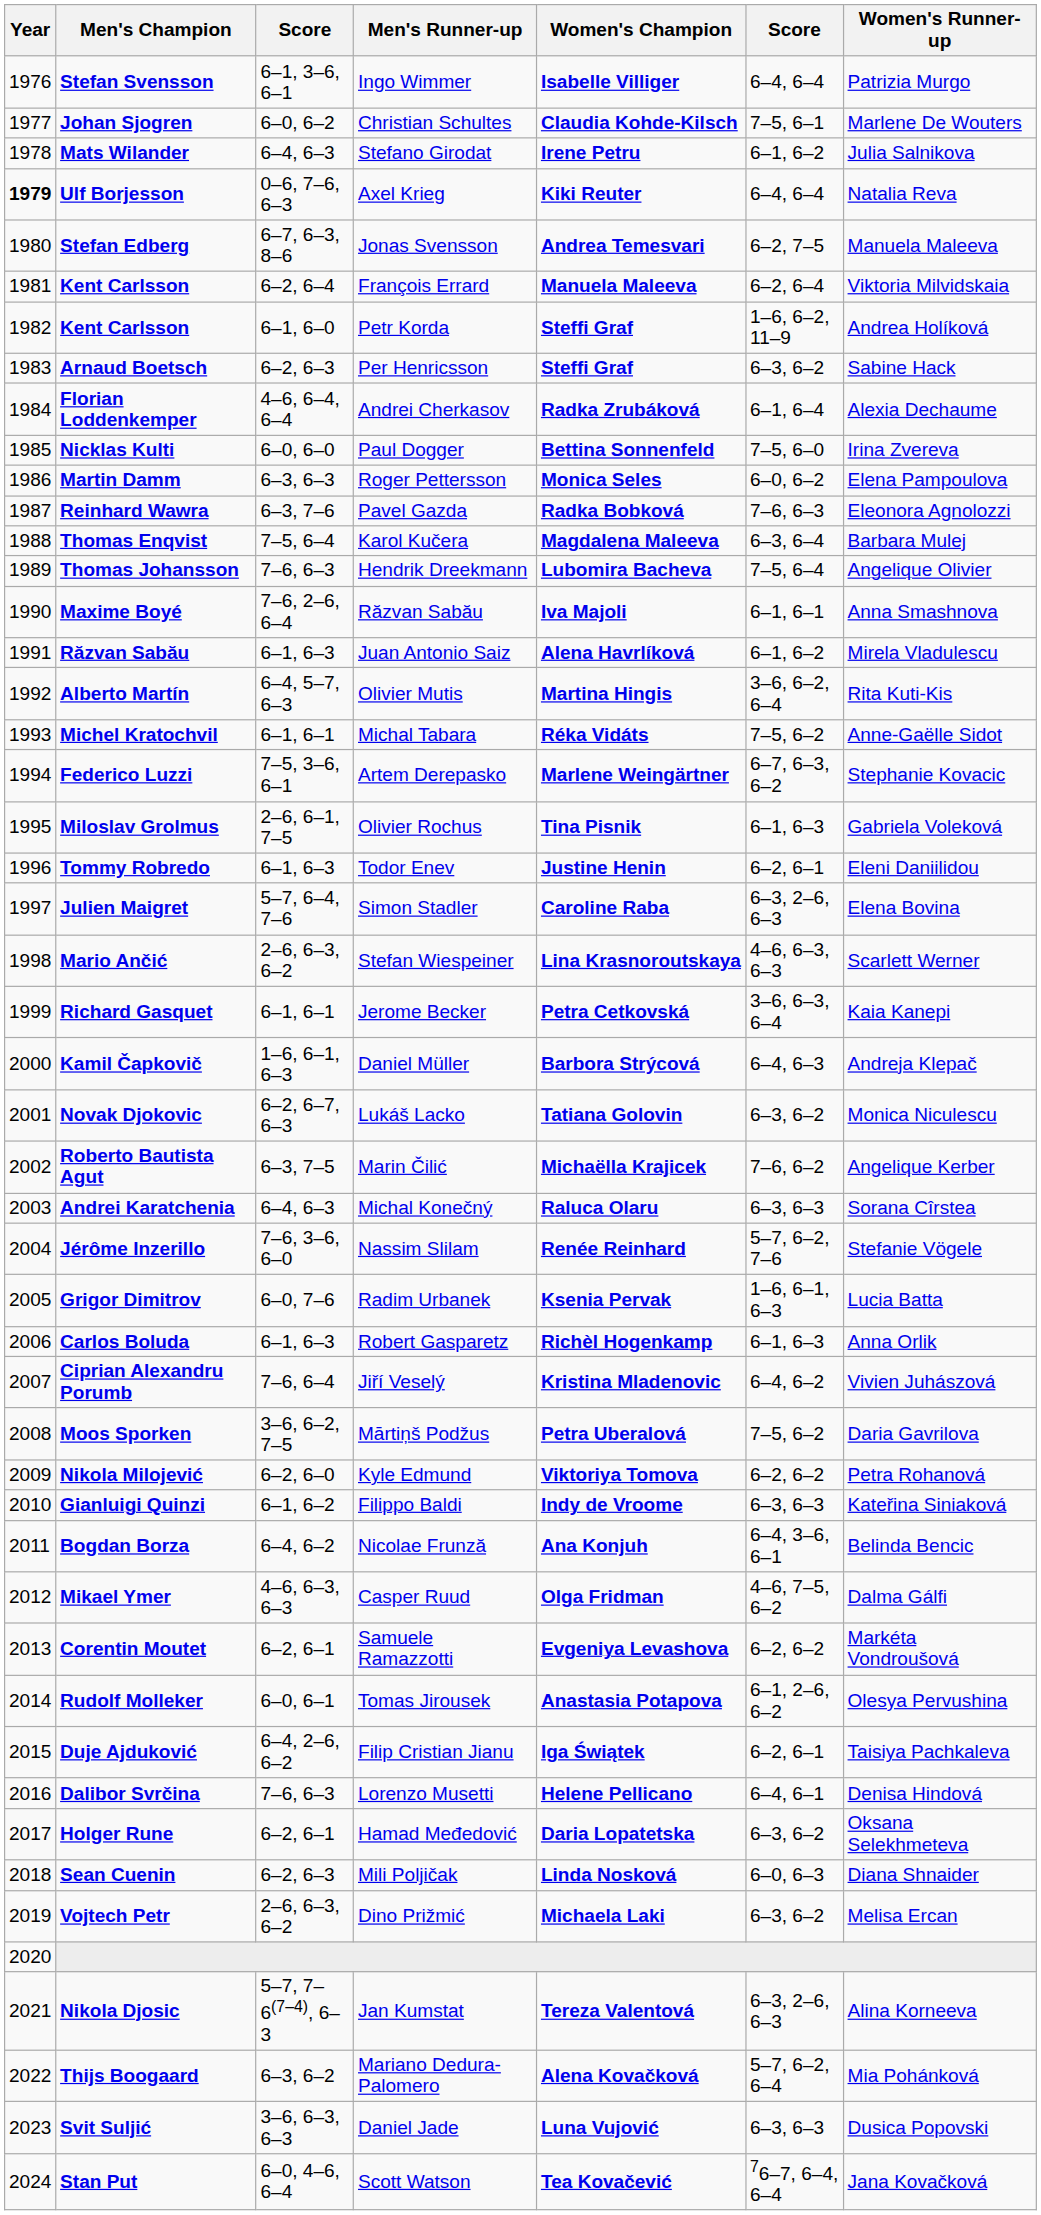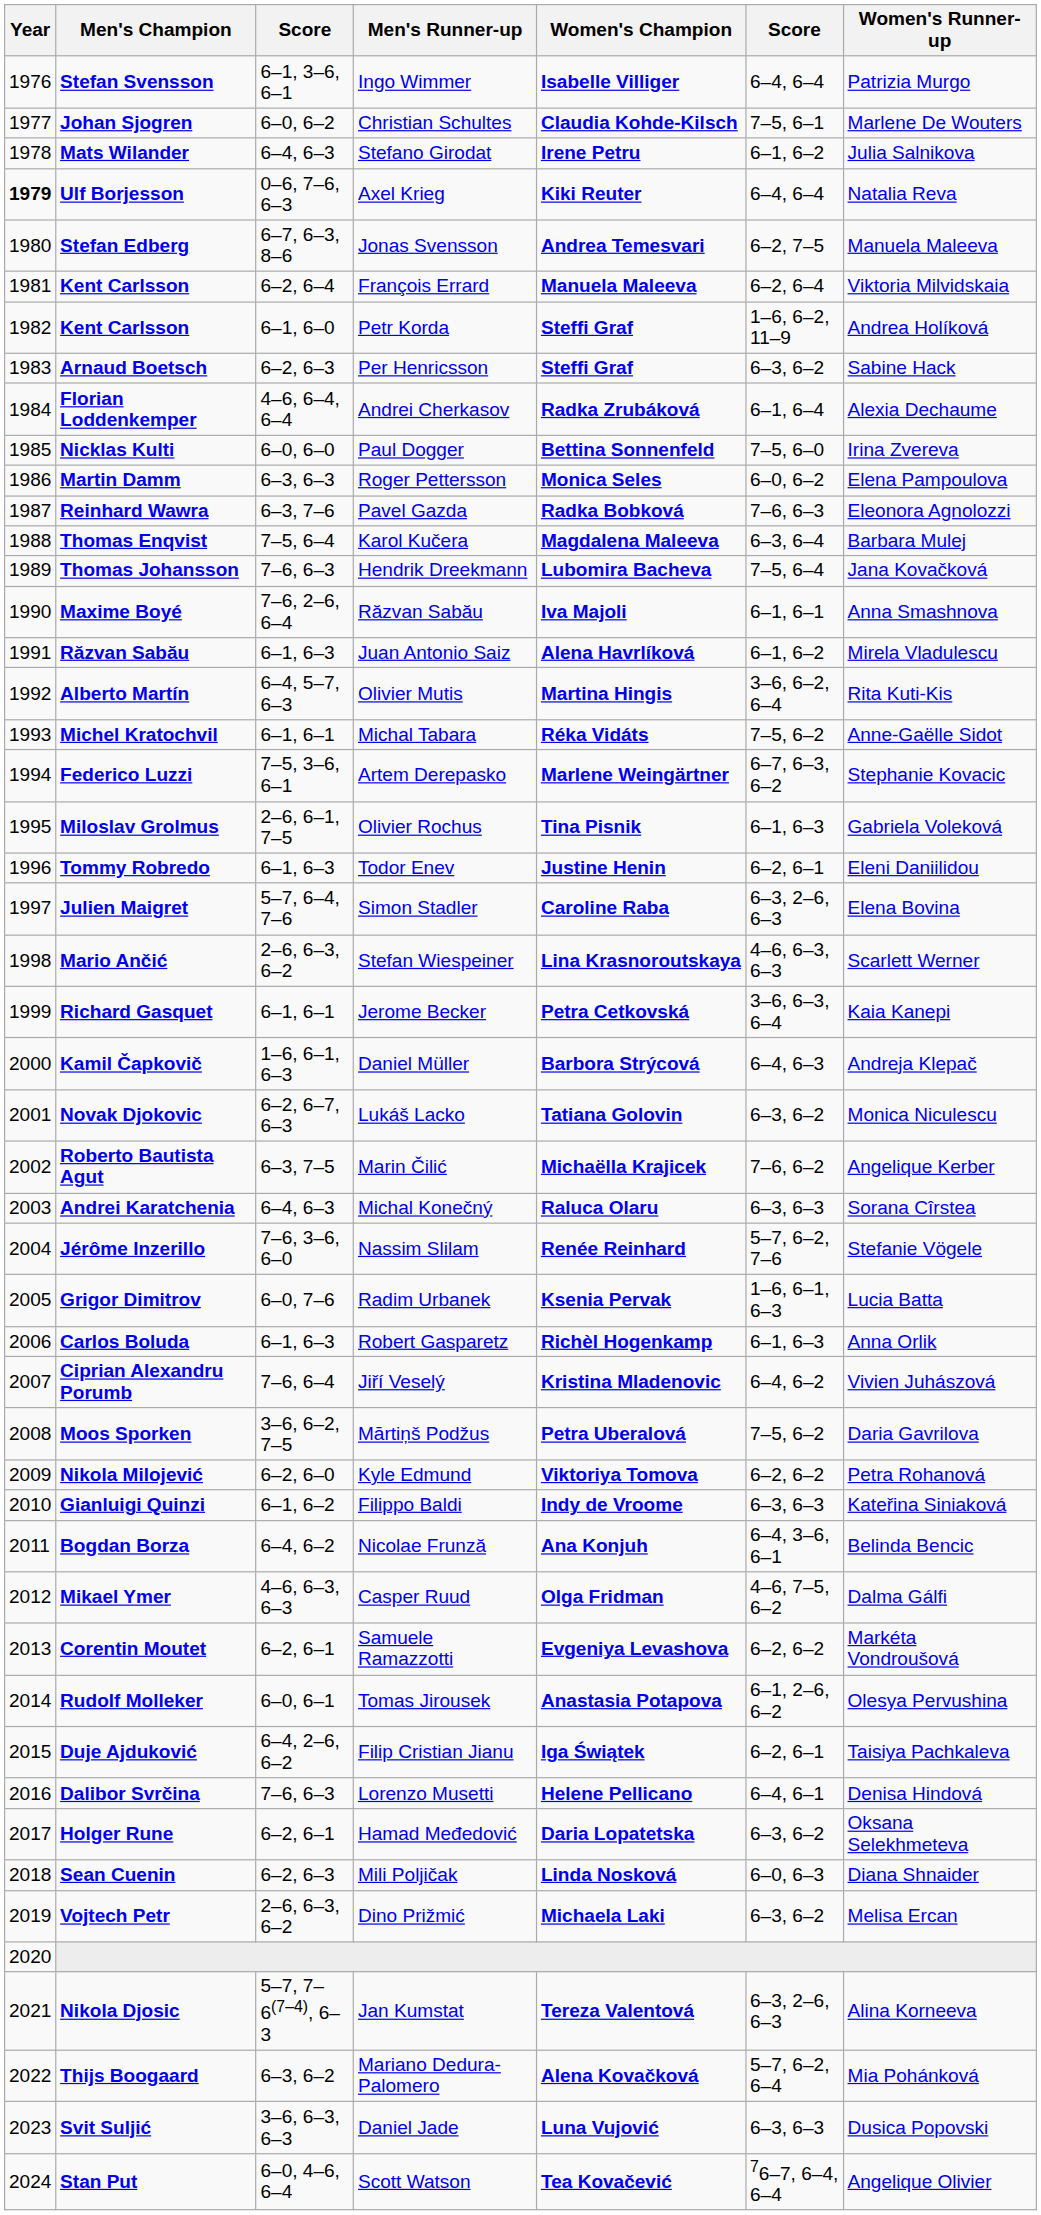 <table class="wikitable">
 <tr>
 <th>Year</th>
 <th width="200">Men's Champion</th>
 <th width="100">Score</th>
 <th width="200">Men's Runner-up</th>
 <th width="200">Women's Champion</th>
 <th width="100">Score</th>
 <th width="200">Women's Runner-up</th>
 </tr>
 <tr>
 <td>1976</td>
 <td> <strong><a href='#'>Stefan Svensson</a></strong></td>
 <td>6–1, 3–6, 6–1</td>
 <td> <a href='#'>Ingo Wimmer</a></td>
 <td> <strong><a href='#'>Isabelle Villiger</a></strong></td>
 <td>6–4, 6–4</td>
 <td> <a href='#'>Patrizia Murgo</a></td>
 </tr>
 <tr>
 <td>1977</td>
 <td> <strong><a href='#'>Johan Sjogren</a></strong></td>
 <td>6–0, 6–2</td>
 <td> <a href='#'>Christian Schultes</a></td>
 <td><strong> <a href='#'>Claudia Kohde-Kilsch</a></strong></td>
 <td>7–5, 6–1</td>
 <td> <a href='#'>Marlene De Wouters</a></td>
 </tr>
 <tr>
 <td>1978</td>
 <td> <strong><a href='#'>Mats Wilander</a></strong></td>
 <td>6–4, 6–3</td>
 <td> <a href='#'>Stefano Girodat</a></td>
 <td><strong> <a href='#'>Irene Petru</a></strong></td>
 <td>6–1, 6–2</td>
 <td> <a href='#'>Julia Salnikova</a></td>
 </tr>
 <tr>
 <td><strong>1979</strong></td>
 <td> <strong><a href='#'>Ulf Borjesson</a></strong></td>
 <td>0–6, 7–6, 6–3</td>
 <td> <a href='#'>Axel Krieg</a></td>
 <td><strong> <a href='#'>Kiki Reuter</a></strong></td>
 <td>6–4, 6–4</td>
 <td> <a href='#'>Natalia Reva</a></td>
 </tr>
 <tr>
 <td>1980</td>
 <td> <strong><a href='#'>Stefan Edberg</a></strong></td>
 <td>6–7, 6–3, 8–6</td>
 <td> <a href='#'>Jonas Svensson</a></td>
 <td> <strong><a href='#'>Andrea Temesvari</a></strong></td>
 <td>6–2, 7–5</td>
 <td> <a href='#'>Manuela Maleeva</a></td>
 </tr>
 <tr>
 <td>1981</td>
 <td> <strong><a href='#'>Kent Carlsson</a></strong></td>
 <td>6–2, 6–4</td>
 <td> <a href='#'>François Errard</a></td>
 <td><strong> <a href='#'>Manuela Maleeva</a></strong></td>
 <td>6–2, 6–4</td>
 <td> <a href='#'>Viktoria Milvidskaia</a></td>
 </tr>
 <tr>
 <td>1982</td>
 <td> <strong><a href='#'>Kent Carlsson</a></strong></td>
 <td>6–1, 6–0</td>
 <td> <a href='#'>Petr Korda</a></td>
 <td><strong> <a href='#'>Steffi Graf</a></strong></td>
 <td>1–6, 6–2, 11–9</td>
 <td><strong></strong> <a href='#'>Andrea Holíková</a></td>
 </tr>
 <tr>
 <td>1983</td>
 <td> <strong><a href='#'>Arnaud Boetsch</a></strong></td>
 <td>6–2, 6–3</td>
 <td> <a href='#'>Per Henricsson</a></td>
 <td><strong> <a href='#'>Steffi Graf</a></strong></td>
 <td>6–3, 6–2</td>
 <td><strong></strong> <a href='#'>Sabine Hack</a></td>
 </tr>
 <tr>
 <td>1984</td>
 <td> <strong><a href='#'>Florian Loddenkemper</a></strong></td>
 <td>4–6, 6–4, 6–4</td>
 <td> <a href='#'>Andrei Cherkasov</a></td>
 <td><strong> <a href='#'>Radka Zrubáková</a></strong></td>
 <td>6–1, 6–4</td>
 <td> <a href='#'>Alexia Dechaume</a></td>
 </tr>
 <tr>
 <td>1985</td>
 <td> <strong><a href='#'>Nicklas Kulti</a></strong></td>
 <td>6–0, 6–0</td>
 <td> <a href='#'>Paul Dogger</a></td>
 <td><strong> <a href='#'>Bettina Sonnenfeld</a></strong></td>
 <td>7–5, 6–0</td>
 <td> <a href='#'>Irina Zvereva</a></td>
 </tr>
 <tr>
 <td>1986</td>
 <td> <strong><a href='#'>Martin Damm</a></strong></td>
 <td>6–3, 6–3</td>
 <td> <a href='#'>Roger Pettersson</a></td>
 <td><strong> <a href='#'>Monica Seles</a></strong></td>
 <td>6–0, 6–2</td>
 <td> <a href='#'>Elena Pampoulova</a></td>
 </tr>
 <tr>
 <td>1987</td>
 <td> <strong><a href='#'>Reinhard Wawra</a></strong></td>
 <td>6–3, 7–6</td>
 <td> <a href='#'>Pavel Gazda</a></td>
 <td><strong> <a href='#'>Radka Bobková</a></strong></td>
 <td>7–6, 6–3</td>
 <td> <a href='#'>Eleonora Agnolozzi</a></td>
 </tr>
 <tr>
 <td>1988</td>
 <td> <strong><a href='#'>Thomas Enqvist</a></strong></td>
 <td>7–5, 6–4</td>
 <td> <a href='#'>Karol Kučera</a></td>
 <td><strong> <a href='#'>Magdalena Maleeva</a></strong></td>
 <td>6–3, 6–4</td>
 <td><strong></strong> <a href='#'>Barbara Mulej</a></td>
 </tr>
 <tr>
 <td>1989</td>
 <td> <strong><a href='#'>Thomas Johansson</a></strong></td>
 <td>7–6, 6–3</td>
 <td> <a href='#'>Hendrik Dreekmann</a></td>
 <td><strong> <a href='#'>Lubomira Bacheva</a></strong></td>
 <td>7–5, 6–4</td>
-<td> <a href='#'>Angelique Olivier</a></td>
+<td> <a href='#'>Jana Kovačková</a></td>
 </tr>
 <tr>
 <td>1990</td>
 <td> <strong><a href='#'>Maxime Boyé</a></strong></td>
 <td>7–6, 2–6, 6–4</td>
 <td> <a href='#'>Răzvan Sabău</a></td>
 <td><strong> <a href='#'>Iva Majoli</a></strong></td>
 <td>6–1, 6–1</td>
 <td> <a href='#'>Anna Smashnova</a></td>
 </tr>
 <tr>
 <td>1991</td>
 <td> <strong><a href='#'>Răzvan Sabău</a></strong></td>
 <td>6–1, 6–3</td>
 <td> <a href='#'>Juan Antonio Saiz</a></td>
 <td><strong> <a href='#'>Alena Havrlíková</a></strong></td>
 <td>6–1, 6–2</td>
 <td> <a href='#'>Mirela Vladulescu</a></td>
 </tr>
 <tr>
 <td>1992</td>
 <td> <strong><a href='#'>Alberto Martín</a></strong></td>
 <td>6–4, 5–7, 6–3</td>
 <td> <a href='#'>Olivier Mutis</a></td>
 <td><strong> <a href='#'>Martina Hingis</a></strong></td>
 <td>3–6, 6–2, 6–4</td>
 <td> <a href='#'>Rita Kuti-Kis</a></td>
 </tr>
 <tr>
 <td>1993</td>
 <td> <strong><a href='#'>Michel Kratochvil</a></strong></td>
 <td>6–1, 6–1</td>
 <td> <a href='#'>Michal Tabara</a></td>
 <td> <strong><a href='#'>Réka Vidáts</a></strong></td>
 <td>7–5, 6–2</td>
 <td> <a href='#'>Anne-Gaëlle Sidot</a></td>
 </tr>
 <tr>
 <td>1994</td>
 <td> <strong><a href='#'>Federico Luzzi</a></strong></td>
 <td>7–5, 3–6, 6–1</td>
 <td> <a href='#'>Artem Derepasko</a></td>
 <td> <strong><a href='#'>Marlene Weingärtner</a></strong></td>
 <td>6–7, 6–3, 6–2</td>
 <td> <a href='#'>Stephanie Kovacic</a></td>
 </tr>
 <tr>
 <td>1995</td>
 <td> <strong><a href='#'>Miloslav Grolmus</a></strong></td>
 <td>2–6, 6–1, 7–5</td>
 <td> <a href='#'>Olivier Rochus</a></td>
 <td> <strong><a href='#'>Tina Pisnik</a></strong></td>
 <td>6–1, 6–3</td>
 <td> <a href='#'>Gabriela Voleková</a></td>
 </tr>
 <tr>
 <td>1996</td>
 <td> <strong><a href='#'>Tommy Robredo</a></strong></td>
 <td>6–1, 6–3</td>
 <td> <a href='#'>Todor Enev</a></td>
 <td> <strong><a href='#'>Justine Henin</a></strong></td>
 <td>6–2, 6–1</td>
 <td> <a href='#'>Eleni Daniilidou</a></td>
 </tr>
 <tr>
 <td>1997</td>
 <td> <strong><a href='#'>Julien Maigret</a></strong></td>
 <td>5–7, 6–4, 7–6</td>
 <td> <a href='#'>Simon Stadler</a></td>
 <td> <strong><a href='#'>Caroline Raba</a></strong></td>
 <td>6–3, 2–6, 6–3</td>
 <td> <a href='#'>Elena Bovina</a></td>
 </tr>
 <tr>
 <td>1998</td>
 <td> <strong><a href='#'>Mario Ančić</a></strong></td>
 <td>2–6, 6–3, 6–2</td>
 <td> <a href='#'>Stefan Wiespeiner</a></td>
 <td><strong> <a href='#'>Lina Krasnoroutskaya</a></strong></td>
 <td>4–6, 6–3, 6–3</td>
 <td> <a href='#'>Scarlett Werner</a></td>
 </tr>
 <tr>
 <td>1999</td>
 <td> <strong><a href='#'>Richard Gasquet</a></strong></td>
 <td>6–1, 6–1</td>
 <td> <a href='#'>Jerome Becker</a></td>
 <td><strong></strong> <strong><a href='#'>Petra Cetkovská</a></strong></td>
 <td>3–6, 6–3, 6–4</td>
 <td> <a href='#'>Kaia Kanepi</a></td>
 </tr>
 <tr>
 <td>2000</td>
 <td> <strong><a href='#'>Kamil Čapkovič</a></strong></td>
 <td>1–6, 6–1, 6–3</td>
 <td> <a href='#'>Daniel Müller</a></td>
 <td><strong> <a href='#'>Barbora Strýcová</a></strong></td>
 <td>6–4, 6–3</td>
 <td> <a href='#'>Andreja Klepač</a></td>
 </tr>
 <tr>
 <td>2001</td>
 <td> <strong><a href='#'>Novak Djokovic</a></strong></td>
 <td>6–2, 6–7, 6–3</td>
 <td> <a href='#'>Lukáš Lacko</a></td>
 <td><strong> <a href='#'>Tatiana Golovin</a></strong></td>
 <td>6–3, 6–2</td>
 <td> <a href='#'>Monica Niculescu</a></td>
 </tr>
 <tr>
 <td>2002</td>
 <td> <strong><a href='#'>Roberto Bautista Agut</a></strong></td>
 <td>6–3, 7–5</td>
 <td> <a href='#'>Marin Čilić</a></td>
 <td><strong> <a href='#'>Michaëlla Krajicek</a></strong></td>
 <td>7–6, 6–2</td>
 <td> <a href='#'>Angelique Kerber</a></td>
 </tr>
 <tr>
 <td>2003</td>
 <td> <strong><a href='#'>Andrei Karatchenia</a></strong></td>
 <td>6–4, 6–3</td>
 <td> <a href='#'>Michal Konečný</a></td>
 <td><strong> <a href='#'>Raluca Olaru</a></strong></td>
 <td>6–3, 6–3</td>
 <td> <a href='#'>Sorana Cîrstea</a></td>
 </tr>
 <tr>
 <td>2004</td>
 <td> <strong><a href='#'>Jérôme Inzerillo</a></strong></td>
 <td>7–6, 3–6, 6–0</td>
 <td> <a href='#'>Nassim Slilam</a></td>
 <td><strong> <a href='#'>Renée Reinhard</a></strong></td>
 <td>5–7, 6–2, 7–6</td>
 <td> <a href='#'>Stefanie Vögele</a></td>
 </tr>
 <tr>
 <td>2005</td>
 <td> <strong><a href='#'>Grigor Dimitrov</a></strong></td>
 <td>6–0, 7–6</td>
 <td> <a href='#'>Radim Urbanek</a></td>
 <td><strong> <a href='#'>Ksenia Pervak</a></strong></td>
 <td>1–6, 6–1, 6–3</td>
 <td> <a href='#'>Lucia Batta</a></td>
 </tr>
 <tr>
 <td>2006</td>
 <td> <strong><a href='#'>Carlos Boluda</a></strong></td>
 <td>6–1, 6–3</td>
 <td> <a href='#'>Robert Gasparetz</a></td>
 <td><strong> <a href='#'>Richèl Hogenkamp</a></strong></td>
 <td>6–1, 6–3</td>
 <td> <a href='#'>Anna Orlik</a></td>
 </tr>
 <tr>
 <td>2007</td>
 <td> <strong><a href='#'>Ciprian Alexandru Porumb</a></strong></td>
 <td>7–6, 6–4</td>
 <td> <a href='#'>Jiří Veselý</a></td>
 <td><strong> <a href='#'>Kristina Mladenovic</a></strong></td>
 <td>6–4, 6–2</td>
 <td> <a href='#'>Vivien Juhászová</a></td>
 </tr>
 <tr>
 <td>2008</td>
 <td> <strong><a href='#'>Moos Sporken</a></strong></td>
 <td>3–6, 6–2, 7–5</td>
 <td> <a href='#'>Mārtiņš Podžus</a></td>
 <td><strong> <a href='#'>Petra Uberalová</a></strong></td>
 <td>7–5, 6–2</td>
 <td> <a href='#'>Daria Gavrilova</a></td>
 </tr>
 <tr>
 <td>2009</td>
 <td> <strong><a href='#'>Nikola Milojević</a></strong></td>
 <td>6–2, 6–0</td>
 <td> <a href='#'>Kyle Edmund</a></td>
 <td><strong> <a href='#'>Viktoriya Tomova</a></strong></td>
 <td>6–2, 6–2</td>
 <td> <a href='#'>Petra Rohanová</a></td>
 </tr>
 <tr>
 <td>2010</td>
 <td> <strong><a href='#'>Gianluigi Quinzi</a></strong></td>
 <td>6–1, 6–2</td>
 <td> <a href='#'>Filippo Baldi</a></td>
 <td><strong> <a href='#'>Indy de Vroome</a></strong></td>
 <td>6–3, 6–3</td>
 <td> <a href='#'>Kateřina Siniaková</a></td>
 </tr>
 <tr>
 <td>2011</td>
 <td> <strong><a href='#'>Bogdan Borza</a></strong></td>
 <td>6–4, 6–2</td>
 <td> <a href='#'>Nicolae Frunză</a></td>
 <td><strong> <a href='#'>Ana Konjuh</a></strong></td>
 <td>6–4, 3–6, 6–1</td>
 <td> <a href='#'>Belinda Bencic</a></td>
 </tr>
 <tr>
 <td>2012</td>
 <td> <strong><a href='#'>Mikael Ymer</a></strong></td>
 <td>4–6, 6–3, 6–3</td>
 <td> <a href='#'>Casper Ruud</a></td>
 <td><strong> <a href='#'>Olga Fridman</a></strong></td>
 <td>4–6, 7–5, 6–2</td>
 <td> <a href='#'>Dalma Gálfi</a></td>
 </tr>
 <tr>
 <td>2013</td>
 <td> <strong><a href='#'>Corentin Moutet</a></strong></td>
 <td>6–2, 6–1</td>
 <td> <a href='#'>Samuele Ramazzotti</a></td>
 <td><strong> <a href='#'>Evgeniya Levashova</a></strong></td>
 <td>6–2, 6–2</td>
 <td> <a href='#'>Markéta Vondroušová</a></td>
 </tr>
 <tr>
 <td>2014</td>
 <td> <strong><a href='#'>Rudolf Molleker</a></strong></td>
 <td>6–0, 6–1</td>
 <td> <a href='#'>Tomas Jirousek</a></td>
 <td><strong> <a href='#'>Anastasia Potapova</a></strong></td>
 <td>6–1, 2–6, 6–2</td>
 <td> <a href='#'>Olesya Pervushina</a></td>
 </tr>
 <tr>
 <td>2015</td>
 <td> <strong><a href='#'>Duje Ajduković</a></strong></td>
 <td>6–4, 2–6, 6–2</td>
 <td> <a href='#'>Filip Cristian Jianu</a></td>
 <td><strong> <a href='#'>Iga Świątek</a></strong></td>
 <td>6–2, 6–1</td>
 <td> <a href='#'>Taisiya Pachkaleva</a></td>
 </tr>
 <tr>
 <td>2016</td>
 <td> <strong><a href='#'>Dalibor Svrčina</a></strong></td>
 <td>7–6, 6–3</td>
 <td> <a href='#'>Lorenzo Musetti</a></td>
 <td><strong> <a href='#'>Helene Pellicano</a></strong></td>
 <td>6–4, 6–1</td>
 <td> <a href='#'>Denisa Hindová</a></td>
 </tr>
 <tr>
 <td>2017</td>
 <td> <strong><a href='#'>Holger Rune</a></strong></td>
 <td>6–2, 6–1</td>
 <td> <a href='#'>Hamad Međedović</a></td>
 <td><strong> <a href='#'>Daria Lopatetska</a></strong></td>
 <td>6–3, 6–2</td>
 <td> <a href='#'>Oksana Selekhmeteva</a></td>
 </tr>
 <tr>
 <td>2018</td>
 <td> <strong><a href='#'>Sean Cuenin</a></strong></td>
 <td>6–2, 6–3</td>
 <td> <a href='#'>Mili Poljičak</a></td>
 <td><strong> <a href='#'>Linda Nosková</a></strong></td>
 <td>6–0, 6–3</td>
 <td> <a href='#'>Diana Shnaider</a></td>
 </tr>
 <tr>
 <td>2019</td>
 <td> <strong><a href='#'>Vojtech Petr</a></strong></td>
 <td>2–6, 6–3, 6–2</td>
 <td> <a href='#'>Dino Prižmić</a></td>
 <td><strong> <a href='#'>Michaela Laki</a></strong></td>
 <td>6–3, 6–2</td>
 <td> <a href='#'>Melisa Ercan</a></td>
 </tr>
 <tr>
 <td>2020</td>
 <td colspan=6 bgcolor="#ededed"></td>
 </tr>
 <tr>
 <td>2021</td>
 <td> <strong><a href='#'>Nikola Djosic</a></strong></td>
 <td>5–7, 7–6<sup>(7–4)</sup>, 6–3</td>
 <td> <a href='#'>Jan Kumstat</a></td>
 <td><strong> <a href='#'>Tereza Valentová</a></strong></td>
 <td>6–3, 2–6, 6–3</td>
 <td> <a href='#'>Alina Korneeva</a></td>
 </tr>
 <tr>
 <td>2022</td>
 <td> <strong><a href='#'>Thijs Boogaard</a></strong></td>
 <td>6–3, 6–2</td>
 <td> <a href='#'>Mariano Dedura-Palomero</a></td>
 <td><strong> <a href='#'>Alena Kovačková</a></strong></td>
 <td>5–7, 6–2, 6–4</td>
 <td> <a href='#'>Mia Pohánková</a></td>
 </tr>
 <tr>
 <td>2023</td>
 <td><strong> <a href='#'>Svit Suljić</a></strong></td>
 <td>3–6, 6–3, 6–3</td>
 <td> <a href='#'>Daniel Jade</a></td>
 <td><strong> <a href='#'>Luna Vujović</a></strong></td>
 <td>6–3, 6–3</td>
 <td> <a href='#'>Dusica Popovski</a></td>
 </tr>
 <tr>
 <td>2024</td>
 <td><strong> <a href='#'>Stan Put</a></strong></td>
 <td>6–0, 4–6, 6–4</td>
 <td> <a href='#'>Scott Watson</a></td>
 <td><strong> <a href='#'>Tea Kovačević</a></strong></td>
 <td><sup>7</sup>6–7, 6–4, 6–4</td>
-<td> <a href='#'>Jana Kovačková</a></td>
+<td> <a href='#'>Angelique Olivier</a></td>
 </tr>
 </table>
